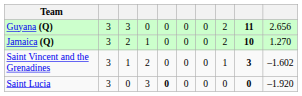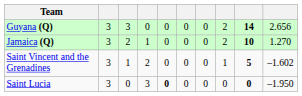 <table class="wikitable" style="text-align:center">
 <tr>
 <th width="150">Team</th>
 <th width="25"></th>
 <th width="25"></th>
 <th width="25"></th>
 <th width="25"></th>
 <th width="25"></th>
 <th width="25"></th>
 <th width="25"></th>
 <th width="40"></th>
 <th width="50"></th>
 </tr>
 <tr style="background:#cfc">
 <td style="text-align:left"><a href='#'>Guyana</a> <strong>(Q)</strong></td>
 <td>3</td>
 <td>3</td>
 <td>0</td>
 <td>0</td>
 <td>0</td>
 <td>0</td>
 <td>2</td>
-<td><strong>11</strong></td>
+<td><strong>14</strong></td>
 <td>2.656</td>
 </tr>
 <tr style="background:#cfc">
 <td style="text-align:left"><a href='#'>Jamaica</a> <strong>(Q)</strong></td>
 <td>3</td>
 <td>2</td>
 <td>1</td>
 <td>0</td>
 <td>0</td>
 <td>0</td>
 <td>2</td>
 <td><strong>10</strong></td>
 <td>1.270</td>
 </tr>
 <tr>
 <td style="text-align:left"><a href='#'>Saint Vincent and the Grenadines</a></td>
 <td>3</td>
 <td>1</td>
 <td>2</td>
 <td>0</td>
 <td>0</td>
 <td>0</td>
 <td>1</td>
-<td><strong>3</strong></td>
+<td><strong>5</strong></td>
 <td>–1.602</td>
 </tr>
 <tr>
 <td style="text-align:left"><a href='#'>Saint Lucia</a></td>
 <td>3</td>
 <td>0</td>
 <td>3</td>
 <td><strong>0</strong></td>
 <td>0</td>
 <td>0</td>
 <td>0</td>
 <td><strong>0</strong></td>
-<td>–1.920</td>
+<td>–1.950</td>
 </tr>
 </table>
